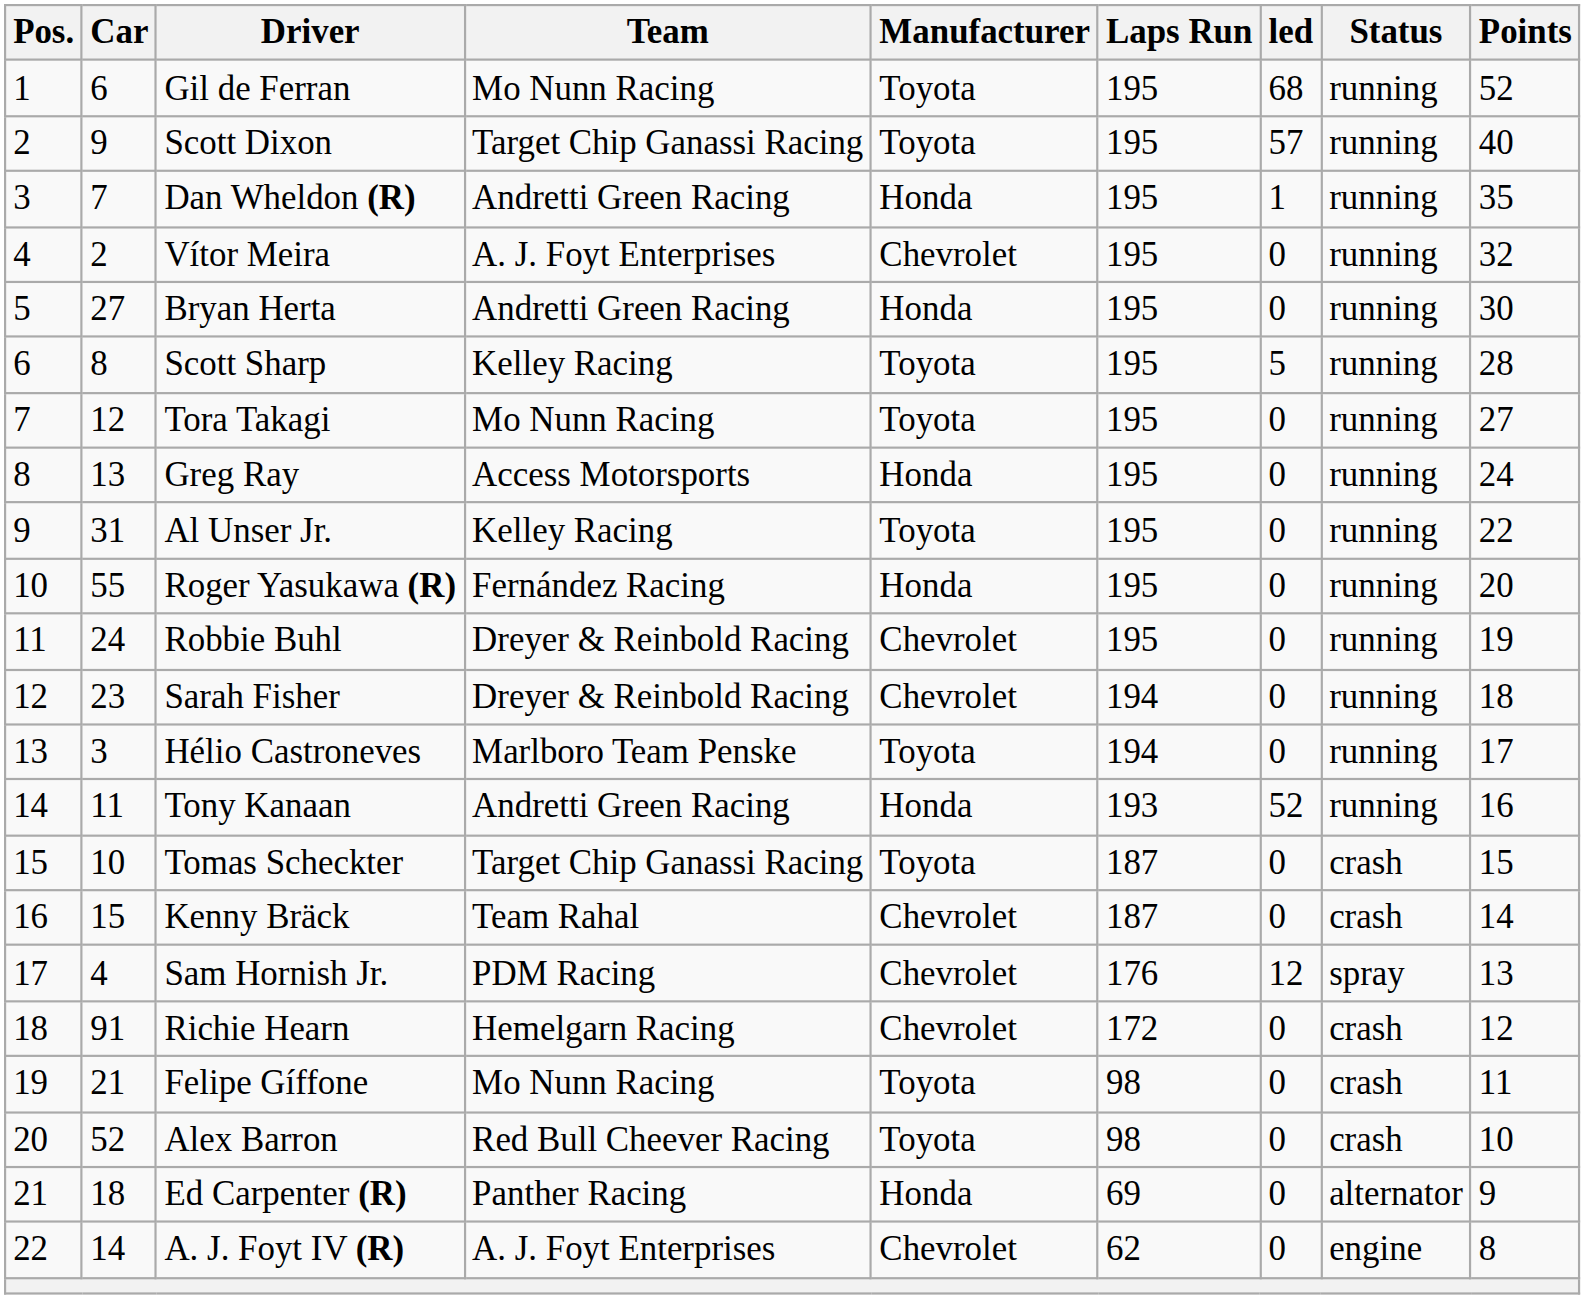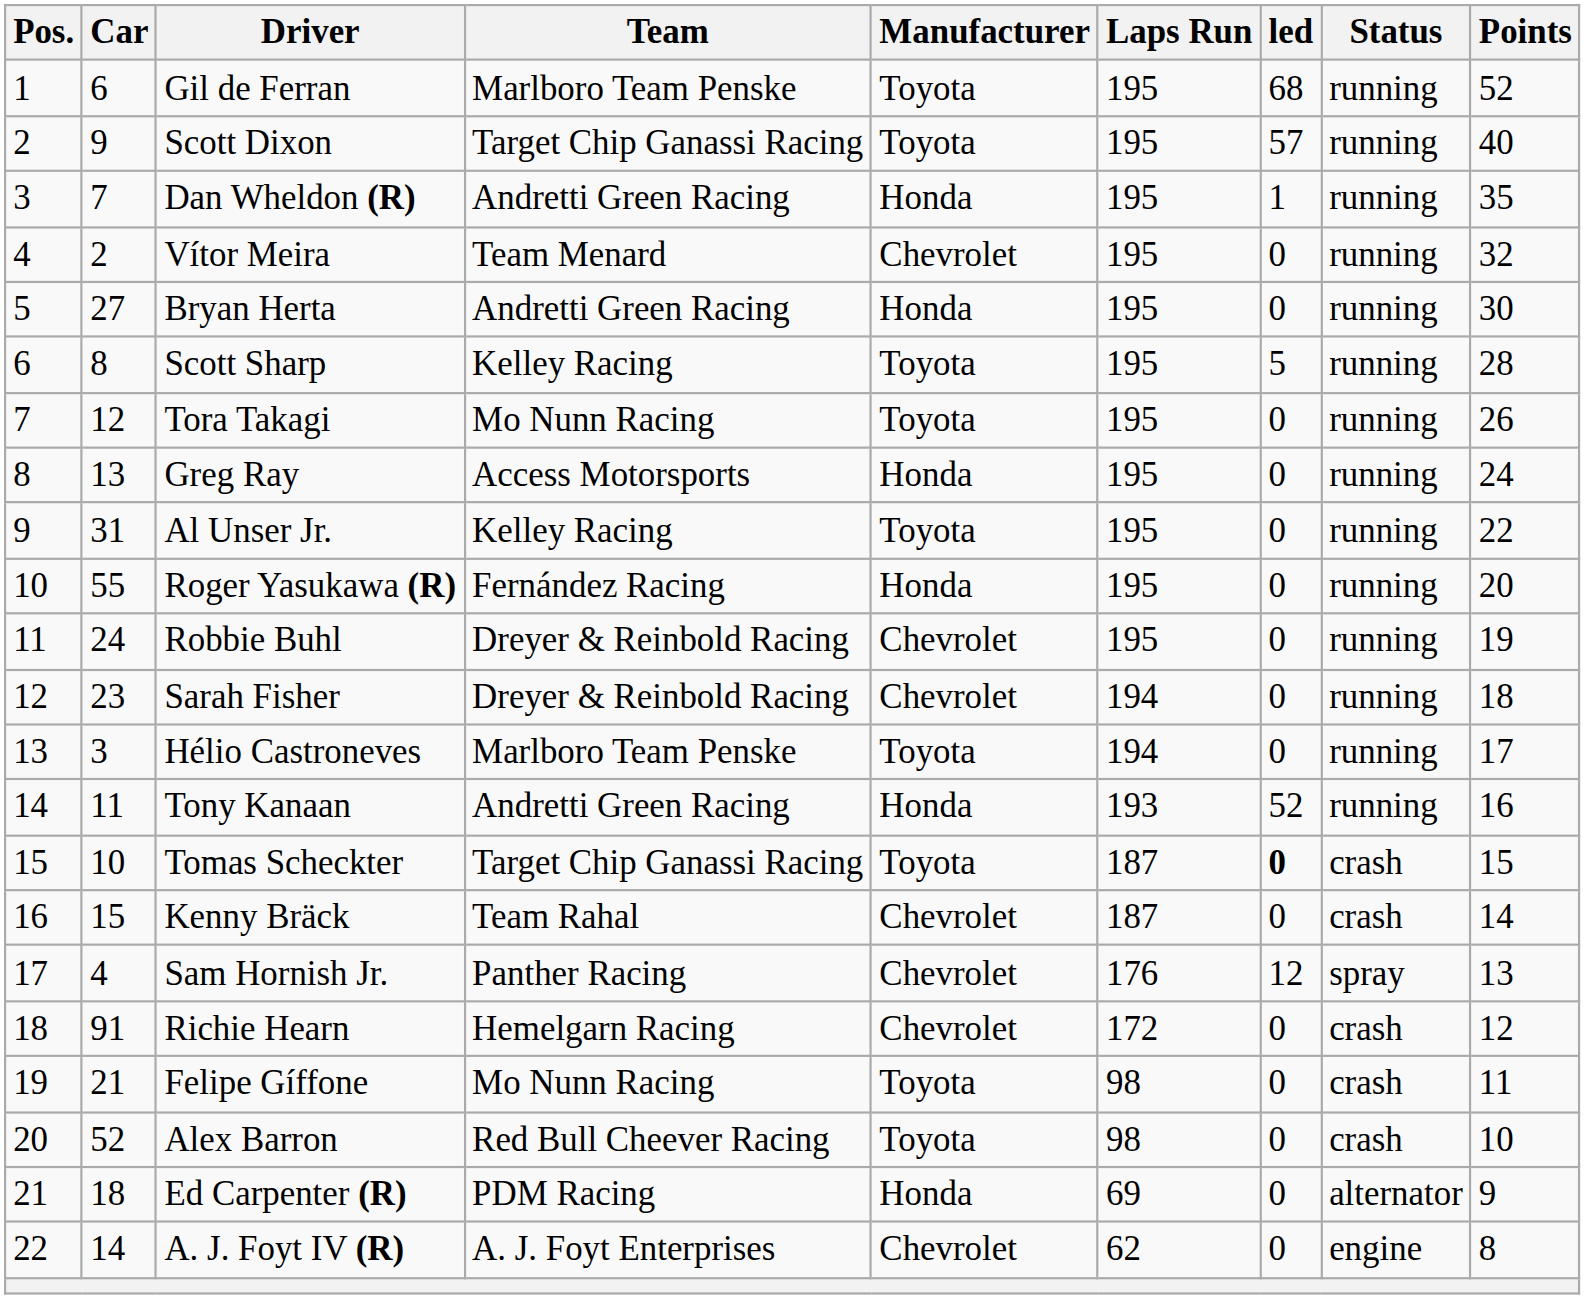 <table class="sortable wikitable" border="1">
 <tr>
 <th>Pos.</th>
 <th>Car</th>
 <th>Driver</th>
 <th>Team</th>
 <th>Manufacturer</th>
 <th>Laps Run</th>
 <th>led</th>
 <th>Status</th>
 <th>Points</th>
 </tr>
 <tr>
 <td>1</td>
 <td>6</td>
 <td>Gil de Ferran</td>
-<td>Mo Nunn Racing</td>
+<td>Marlboro Team Penske</td>
 <td>Toyota</td>
 <td>195</td>
 <td>68</td>
 <td>running</td>
 <td>52</td>
 </tr>
 <tr>
 <td>2</td>
 <td>9</td>
 <td>Scott Dixon</td>
 <td>Target Chip Ganassi Racing</td>
 <td>Toyota</td>
 <td>195</td>
 <td>57</td>
 <td>running</td>
 <td>40</td>
 </tr>
 <tr>
 <td>3</td>
 <td>7</td>
 <td>Dan Wheldon <strong>(R)</strong></td>
 <td>Andretti Green Racing</td>
 <td>Honda</td>
 <td>195</td>
 <td>1</td>
 <td>running</td>
 <td>35</td>
 </tr>
 <tr>
 <td>4</td>
 <td>2</td>
 <td>Vítor Meira</td>
-<td>A. J. Foyt Enterprises</td>
+<td>Team Menard</td>
 <td>Chevrolet</td>
 <td>195</td>
 <td>0</td>
 <td>running</td>
 <td>32</td>
 </tr>
 <tr>
 <td>5</td>
 <td>27</td>
 <td>Bryan Herta</td>
 <td>Andretti Green Racing</td>
 <td>Honda</td>
 <td>195</td>
 <td>0</td>
 <td>running</td>
 <td>30</td>
 </tr>
 <tr>
 <td>6</td>
 <td>8</td>
 <td>Scott Sharp</td>
 <td>Kelley Racing</td>
 <td>Toyota</td>
 <td>195</td>
 <td>5</td>
 <td>running</td>
 <td>28</td>
 </tr>
 <tr>
 <td>7</td>
 <td>12</td>
 <td>Tora Takagi</td>
 <td>Mo Nunn Racing</td>
 <td>Toyota</td>
 <td>195</td>
 <td>0</td>
 <td>running</td>
-<td>27</td>
+<td>26</td>
 </tr>
 <tr>
 <td>8</td>
 <td>13</td>
 <td>Greg Ray</td>
 <td>Access Motorsports</td>
 <td>Honda</td>
 <td>195</td>
 <td>0</td>
 <td>running</td>
 <td>24</td>
 </tr>
 <tr>
 <td>9</td>
 <td>31</td>
 <td>Al Unser Jr.</td>
 <td>Kelley Racing</td>
 <td>Toyota</td>
 <td>195</td>
 <td>0</td>
 <td>running</td>
 <td>22</td>
 </tr>
 <tr>
 <td>10</td>
 <td>55</td>
 <td>Roger Yasukawa <strong>(R)</strong></td>
 <td>Fernández Racing</td>
 <td>Honda</td>
 <td>195</td>
 <td>0</td>
 <td>running</td>
 <td>20</td>
 </tr>
 <tr>
 <td>11</td>
 <td>24</td>
 <td>Robbie Buhl</td>
 <td>Dreyer & Reinbold Racing</td>
 <td>Chevrolet</td>
 <td>195</td>
 <td>0</td>
 <td>running</td>
 <td>19</td>
 </tr>
 <tr>
 <td>12</td>
 <td>23</td>
 <td>Sarah Fisher</td>
 <td>Dreyer & Reinbold Racing</td>
 <td>Chevrolet</td>
 <td>194</td>
 <td>0</td>
 <td>running</td>
 <td>18</td>
 </tr>
 <tr>
 <td>13</td>
 <td>3</td>
 <td>Hélio Castroneves</td>
 <td>Marlboro Team Penske</td>
 <td>Toyota</td>
 <td>194</td>
 <td>0</td>
 <td>running</td>
 <td>17</td>
 </tr>
 <tr>
 <td>14</td>
 <td>11</td>
 <td>Tony Kanaan</td>
 <td>Andretti Green Racing</td>
 <td>Honda</td>
 <td>193</td>
 <td>52</td>
 <td>running</td>
 <td>16</td>
 </tr>
 <tr>
 <td>15</td>
 <td>10</td>
 <td>Tomas Scheckter</td>
 <td>Target Chip Ganassi Racing</td>
 <td>Toyota</td>
 <td>187</td>
-<td>0</td>
+<td><strong>0</strong></td>
 <td>crash</td>
 <td>15</td>
 </tr>
 <tr>
 <td>16</td>
 <td>15</td>
 <td>Kenny Bräck</td>
 <td>Team Rahal</td>
 <td>Chevrolet</td>
 <td>187</td>
 <td>0</td>
 <td>crash</td>
 <td>14</td>
 </tr>
 <tr>
 <td>17</td>
 <td>4</td>
 <td>Sam Hornish Jr.</td>
-<td>PDM Racing</td>
+<td>Panther Racing</td>
 <td>Chevrolet</td>
 <td>176</td>
 <td>12</td>
 <td>spray</td>
 <td>13</td>
 </tr>
 <tr>
 <td>18</td>
 <td>91</td>
 <td>Richie Hearn</td>
 <td>Hemelgarn Racing</td>
 <td>Chevrolet</td>
 <td>172</td>
 <td>0</td>
 <td>crash</td>
 <td>12</td>
 </tr>
 <tr>
 <td>19</td>
 <td>21</td>
 <td>Felipe Gíffone</td>
 <td>Mo Nunn Racing</td>
 <td>Toyota</td>
 <td>98</td>
 <td>0</td>
 <td>crash</td>
 <td>11</td>
 </tr>
 <tr>
 <td>20</td>
 <td>52</td>
 <td>Alex Barron</td>
 <td>Red Bull Cheever Racing</td>
 <td>Toyota</td>
 <td>98</td>
 <td>0</td>
 <td>crash</td>
 <td>10</td>
 </tr>
 <tr>
 <td>21</td>
 <td>18</td>
 <td>Ed Carpenter <strong>(R)</strong></td>
-<td>Panther Racing</td>
+<td>PDM Racing</td>
 <td>Honda</td>
 <td>69</td>
 <td>0</td>
 <td>alternator</td>
 <td>9</td>
 </tr>
 <tr>
 <td>22</td>
 <td>14</td>
 <td>A. J. Foyt IV <strong>(R)</strong></td>
 <td>A. J. Foyt Enterprises</td>
 <td>Chevrolet</td>
 <td>62</td>
 <td>0</td>
 <td>engine</td>
 <td>8</td>
 </tr>
 <tr>
 <th colspan="9"></th>
 </tr>
 </table>
